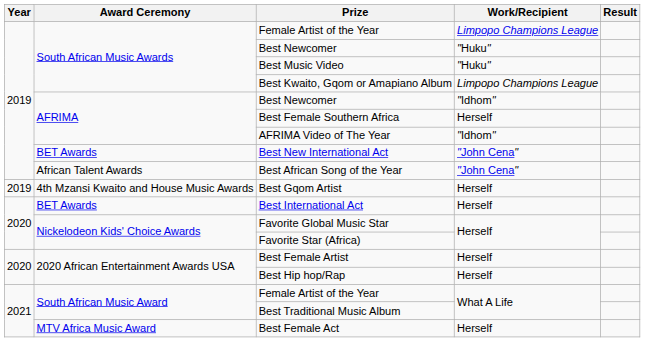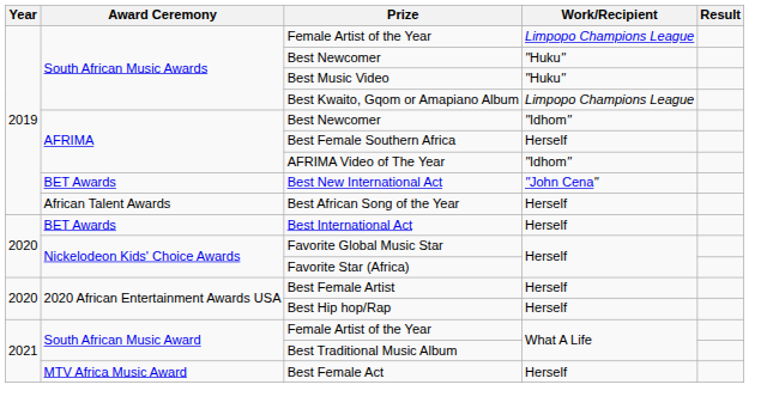 <table class="wikitable">
 <tr>
 <th>Year</th>
 <th>Award Ceremony</th>
 <th>Prize</th>
 <th>Work/Recipient</th>
 <th>Result</th>
 </tr>
 <tr Won>
 <td rowspan="9">2019</td>
 <td rowspan="4"><a href='#'>South African Music Awards</a></td>
 <td>Female Artist of the Year</td>
 <td><em><a href='#'>Limpopo Champions League</a></em></td>
 <td></td>
 </tr>
 <tr>
 <td>Best Newcomer</td>
 <td><em>"</em>Huku<em>"</em></td>
 <td></td>
 </tr>
 <tr>
 <td>Best Music Video</td>
 <td><em>"</em>Huku<em>"</em></td>
 <td></td>
 </tr>
 <tr>
 <td>Best Kwaito, Gqom or Amapiano Album</td>
 <td><em>Limpopo Champions League</em></td>
 <td></td>
 </tr>
 <tr>
 <td rowspan="3"><a href='#'>AFRIMA</a></td>
 <td>Best Newcomer</td>
 <td><em>"</em>Idhom<em>"</em></td>
 <td></td>
 </tr>
 <tr>
 <td>Best Female Southern Africa</td>
 <td>Herself</td>
 <td></td>
 </tr>
 <tr>
 <td>AFRIMA Video of The Year</td>
 <td><em>"</em>Idhom<em>"</em></td>
 <td></td>
 </tr>
 <tr>
 <td><a href='#'>BET Awards</a></td>
 <td><a href='#'>Best New International Act</a></td>
 <td><em><a href='#'>"</a></em><a href='#'>John Cena</a><em>"</em></td>
 <td></td>
 </tr>
 <tr>
 <td>African Talent Awards</td>
 <td>Best African Song of the Year</td>
-<td><em><a href='#'>"</a></em><a href='#'>John Cena</a><em>"</em></td>
-<td></td>
-</tr>
-<tr>
-<td>2019</td>
-<td>4th Mzansi Kwaito and House Music Awards</td>
-<td>Best Gqom Artist</td>
 <td>Herself</td>
 <td></td>
 </tr>
 <tr>
 <td rowspan="3">2020</td>
 <td><a href='#'>BET Awards</a></td>
 <td><a href='#'>Best International Act</a></td>
 <td>Herself</td>
 <td></td>
 </tr>
 <tr>
 <td rowspan="2"><a href='#'>Nickelodeon Kids' Choice Awards</a></td>
 <td>Favorite Global Music Star</td>
 <td rowspan="2">Herself</td>
 <td></td>
 </tr>
 <tr>
 <td>Favorite Star (Africa)</td>
 <td></td>
 </tr>
 <tr>
 <td rowspan="2">2020</td>
 <td rowspan="2">2020 African Entertainment Awards USA</td>
 <td>Best Female Artist</td>
 <td>Herself</td>
 <td></td>
 </tr>
 <tr>
 <td>Best Hip hop/Rap</td>
 <td>Herself</td>
 <td></td>
 </tr>
 <tr>
 <td rowspan="3">2021</td>
 <td rowspan="2"><a href='#'>South African Music Award</a></td>
 <td>Female Artist of the Year</td>
 <td rowspan="2">What A Life</td>
 <td></td>
 </tr>
 <tr>
 <td>Best Traditional Music Album</td>
 <td></td>
 </tr>
 <tr>
 <td><a href='#'>MTV Africa Music Award</a></td>
 <td>Best Female Act</td>
 <td>Herself</td>
 <td></td>
 </tr>
 </table>
